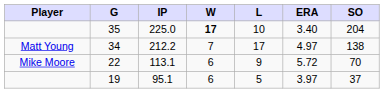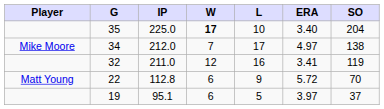 <table class="wikitable sortable">
 <tr>
 <th style="background:#ddf; width:16%;">Player</th>
 <th style="background:#ddf; width:9%;">G</th>
 <th style="background:#ddf; width:9%;">IP</th>
 <th style="background:#ddf; width:9%;">W</th>
 <th style="background:#ddf; width:9%;">L</th>
 <th style="background:#ddf; width:9%;">ERA</th>
 <th style="background:#ddf; width:9%;">SO</th>
 </tr>
 <tr style="text-align:center;">
 <td></td>
 <td>35</td>
 <td>225.0</td>
 <td><strong>17</strong></td>
 <td>10</td>
 <td>3.40</td>
 <td>204</td>
 </tr>
 <tr style="text-align:center;">
-<td><a href='#'>Matt Young</a></td>
+<td><a href='#'>Mike Moore</a></td>
 <td>34</td>
-<td>212.2</td>
+<td>212.0</td>
 <td>7</td>
 <td>17</td>
 <td>4.97</td>
 <td>138</td>
 </tr>
+<tr align=center>
+<td></td>
+<td>32</td>
+<td>211.0</td>
+<td>12</td>
+<td>16</td>
+<td>3.41</td>
+<td>119</td>
+</tr>
 <tr style="text-align:center;">
-<td><a href='#'>Mike Moore</a></td>
+<td><a href='#'>Matt Young</a></td>
 <td>22</td>
-<td>113.1</td>
+<td>112.8</td>
 <td>6</td>
 <td>9</td>
 <td>5.72</td>
 <td>70</td>
 </tr>
 <tr align=center>
 <td></td>
 <td>19</td>
 <td>95.1</td>
 <td>6</td>
 <td>5</td>
 <td>3.97</td>
 <td>37</td>
 </tr>
 </table>
